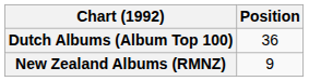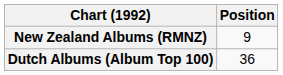 <table class="wikitable plainrowheaders sortable">
 <tr>
 <th>Chart (1992)</th>
 <th>Position</th>
 </tr>
 <tr>
+<th scope="row">New Zealand Albums (RMNZ)</th>
+<td align="center">9</td>
+</tr>
+<tr>
 <th scope="row">Dutch Albums (Album Top 100)</th>
 <td align="center">36</td>
 </tr>
-<tr>
-<th scope="row">New Zealand Albums (RMNZ)</th>
-<td align="center">9</td>
-</tr>
 </table>
